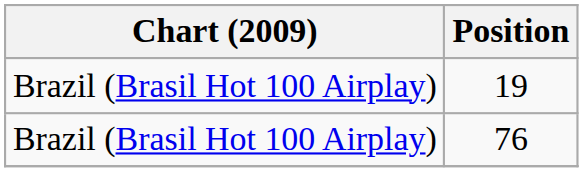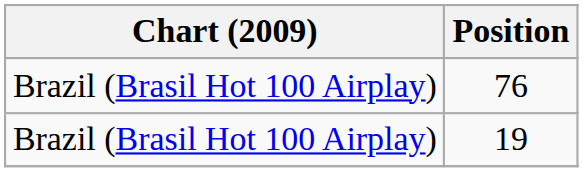 <table class="wikitable sortable">
 <tr>
 <th>Chart (2009)</th>
 <th>Position</th>
 </tr>
 <tr>
 <td>Brazil (<a href='#'>Brasil Hot 100 Airplay</a>)<br></td>
-<td style="text-align:center;">19</td>
+<td style="text-align:center;">76</td>
 </tr>
 <tr>
 <td>Brazil (<a href='#'>Brasil Hot 100 Airplay</a>)<br></td>
-<td style="text-align:center;">76</td>
+<td style="text-align:center;">19</td>
 </tr>
 <tr>
 </tr>
 </table>
